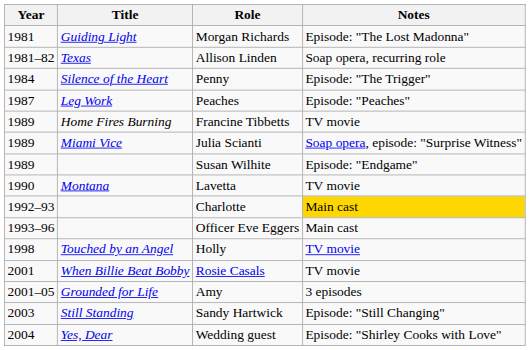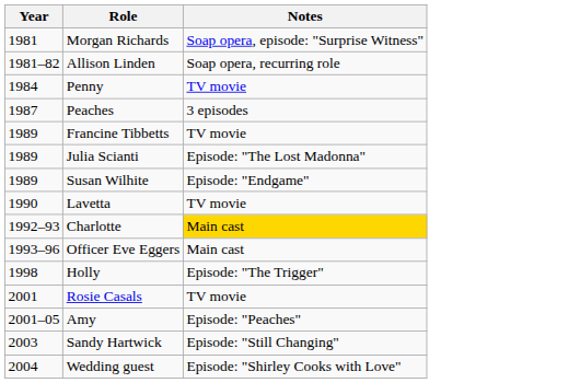 <table class="wikitable sortable">
 <tr>
 <th>Year</th>
-<th>Title</th>
 <th>Role</th>
 <th class="unsortable">Notes</th>
 </tr>
 <tr>
 <td>1981</td>
-<td><em><a href='#'>Guiding Light</a></em></td>
 <td>Morgan Richards</td>
-<td>Episode: "The Lost Madonna"</td>
+<td><a href='#'>Soap opera</a>, episode: "Surprise Witness"</td>
 </tr>
 <tr>
 <td>1981–82</td>
-<td><em><a href='#'>Texas</a></em></td>
 <td>Allison Linden</td>
 <td>Soap opera, recurring role</td>
 </tr>
 <tr>
 <td>1984</td>
-<td><em><a href='#'>Silence of the Heart</a></em></td>
 <td>Penny</td>
-<td>Episode: "The Trigger"</td>
+<td><a href='#'>TV movie</a></td>
 </tr>
 <tr>
 <td>1987</td>
-<td><em><a href='#'>Leg Work</a></em></td>
 <td>Peaches</td>
-<td>Episode: "Peaches"</td>
+<td>3 episodes</td>
 </tr>
 <tr>
 <td>1989</td>
-<td><em>Home Fires Burning</em></td>
 <td>Francine Tibbetts</td>
 <td>TV movie</td>
 </tr>
 <tr>
 <td>1989</td>
-<td><em><a href='#'>Miami Vice</a></em></td>
 <td>Julia Scianti</td>
-<td><a href='#'>Soap opera</a>, episode: "Surprise Witness"</td>
+<td>Episode: "The Lost Madonna"</td>
 </tr>
 <tr>
 <td>1989</td>
-<td><em></em></td>
 <td>Susan Wilhite</td>
 <td>Episode: "Endgame"</td>
 </tr>
 <tr>
 <td>1990</td>
-<td><em><a href='#'>Montana</a></em></td>
 <td>Lavetta</td>
 <td>TV movie</td>
 </tr>
 <tr>
 <td>1992–93</td>
-<td><em></em></td>
 <td>Charlotte</td>
 <td style="background: gold;">Main cast</td>
 </tr>
 <tr>
 <td>1993–96</td>
-<td><em></em></td>
 <td>Officer Eve Eggers</td>
 <td>Main cast</td>
 </tr>
 <tr>
 <td>1998</td>
-<td><em><a href='#'>Touched by an Angel</a></em></td>
 <td>Holly</td>
-<td><a href='#'>TV movie</a></td>
+<td>Episode: "The Trigger"</td>
 </tr>
 <tr>
 <td>2001</td>
-<td><em><a href='#'>When Billie Beat Bobby</a></em></td>
 <td><a href='#'>Rosie Casals</a></td>
 <td>TV movie</td>
 </tr>
 <tr>
 <td>2001–05</td>
-<td><em><a href='#'>Grounded for Life</a></em></td>
 <td>Amy</td>
-<td>3 episodes</td>
+<td>Episode: "Peaches"</td>
 </tr>
 <tr>
 <td>2003</td>
-<td><em><a href='#'>Still Standing</a></em></td>
 <td>Sandy Hartwick</td>
 <td>Episode: "Still Changing"</td>
 </tr>
 <tr>
 <td>2004</td>
-<td><em><a href='#'>Yes, Dear</a></em></td>
 <td>Wedding guest</td>
 <td>Episode: "Shirley Cooks with Love"</td>
 </tr>
 </table>
